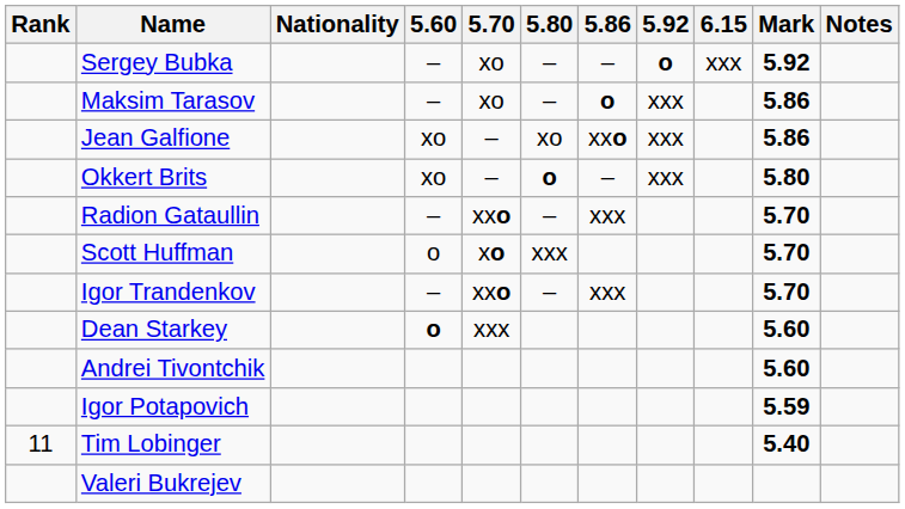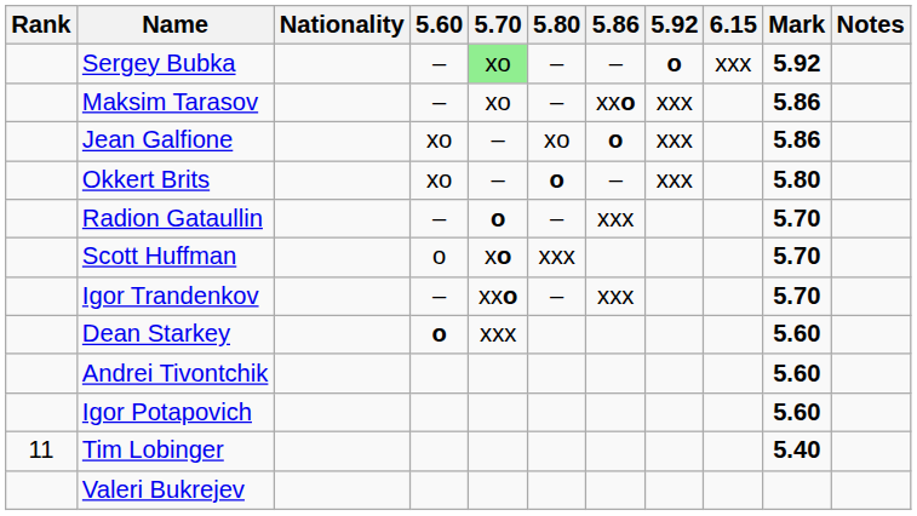 <table class="wikitable sortable" style="text-align:center">
 <tr>
 <th>Rank</th>
 <th>Name</th>
 <th>Nationality</th>
 <th>5.60</th>
 <th>5.70</th>
 <th>5.80</th>
 <th>5.86</th>
 <th>5.92</th>
 <th>6.15</th>
 <th>Mark</th>
 <th>Notes</th>
 </tr>
 <tr>
 <td></td>
 <td align=left><a href='#'>Sergey Bubka</a></td>
 <td align=left></td>
 <td>–</td>
-<td>xo</td>
+<td style="background: lightgreen;">xo</td>
 <td>–</td>
 <td>–</td>
 <td><strong>o</strong></td>
 <td>xxx</td>
 <td><strong>5.92</strong></td>
 <td></td>
 </tr>
 <tr>
 <td></td>
 <td align=left><a href='#'>Maksim Tarasov</a></td>
 <td align=left></td>
 <td>–</td>
 <td>xo</td>
 <td>–</td>
-<td><strong>o</strong></td>
+<td>xx<strong>o</strong></td>
 <td>xxx</td>
 <td></td>
 <td><strong>5.86</strong></td>
 <td></td>
 </tr>
 <tr>
 <td></td>
 <td align=left><a href='#'>Jean Galfione</a></td>
 <td align=left></td>
 <td>xo</td>
 <td>–</td>
 <td>xo</td>
-<td>xx<strong>o</strong></td>
+<td><strong>o</strong></td>
 <td>xxx</td>
 <td></td>
 <td><strong>5.86</strong></td>
 <td></td>
 </tr>
 <tr>
 <td></td>
 <td align=left><a href='#'>Okkert Brits</a></td>
 <td align=left></td>
 <td>xo</td>
 <td>–</td>
 <td><strong>o</strong></td>
 <td>–</td>
 <td>xxx</td>
 <td></td>
 <td><strong>5.80</strong></td>
 <td></td>
 </tr>
 <tr>
 <td></td>
 <td align=left><a href='#'>Radion Gataullin</a></td>
 <td align=left></td>
 <td>–</td>
-<td>xx<strong>o</strong></td>
+<td><strong>o</strong></td>
 <td>–</td>
 <td>xxx</td>
 <td></td>
 <td></td>
 <td><strong>5.70</strong></td>
 <td></td>
 </tr>
 <tr>
 <td></td>
 <td align=left><a href='#'>Scott Huffman</a></td>
 <td align=left></td>
 <td>o</td>
 <td>x<strong>o</strong></td>
 <td>xxx</td>
 <td></td>
 <td></td>
 <td></td>
 <td><strong>5.70</strong></td>
 <td></td>
 </tr>
 <tr>
 <td></td>
 <td align=left><a href='#'>Igor Trandenkov</a></td>
 <td align=left></td>
 <td>–</td>
 <td>xx<strong>o</strong></td>
 <td>–</td>
 <td>xxx</td>
 <td></td>
 <td></td>
 <td><strong>5.70</strong></td>
 <td></td>
 </tr>
 <tr>
 <td></td>
 <td align=left><a href='#'>Dean Starkey</a></td>
 <td align=left></td>
 <td><strong>o</strong></td>
 <td>xxx</td>
 <td></td>
 <td></td>
 <td></td>
 <td></td>
 <td><strong>5.60</strong></td>
 <td></td>
 </tr>
 <tr>
 <td></td>
 <td align=left><a href='#'>Andrei Tivontchik</a></td>
 <td align=left></td>
 <td></td>
 <td></td>
 <td></td>
 <td></td>
 <td></td>
 <td></td>
 <td><strong>5.60</strong></td>
 <td></td>
 </tr>
 <tr>
 <td></td>
 <td align=left><a href='#'>Igor Potapovich</a></td>
 <td align=left></td>
 <td></td>
 <td></td>
 <td></td>
 <td></td>
 <td></td>
 <td></td>
-<td><strong>5.59</strong></td>
+<td><strong>5.60</strong></td>
 <td></td>
 </tr>
 <tr>
 <td>11</td>
 <td align=left><a href='#'>Tim Lobinger</a></td>
 <td align=left></td>
 <td></td>
 <td></td>
 <td></td>
 <td></td>
 <td></td>
 <td></td>
 <td><strong>5.40</strong></td>
 <td></td>
 </tr>
 <tr>
 <td></td>
 <td align=left><a href='#'>Valeri Bukrejev</a></td>
 <td align=left></td>
 <td></td>
 <td></td>
 <td></td>
 <td></td>
 <td></td>
 <td></td>
 <td><strong></strong></td>
 <td></td>
 </tr>
 </table>
